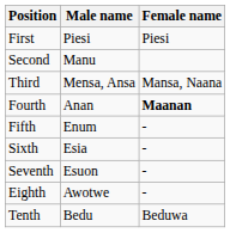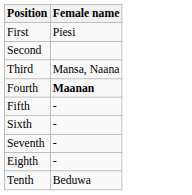 <table class="wikitable">
 <tr>
 <th>Position</th>
-<th>Male name</th>
 <th>Female name</th>
 </tr>
 <tr>
 <td>First</td>
 <td>Piesi</td>
-<td>Piesi</td>
 </tr>
 <tr>
 <td>Second</td>
-<td>Manu</td>
 <td></td>
 </tr>
 <tr>
 <td>Third</td>
-<td>Mensa, Ansa</td>
 <td>Mansa, Naana</td>
 </tr>
 <tr>
 <td>Fourth</td>
-<td>Anan</td>
 <td><strong>Maanan</strong></td>
 </tr>
 <tr>
 <td>Fifth</td>
-<td>Enum</td>
 <td>-</td>
 </tr>
 <tr>
 <td>Sixth</td>
-<td>Esia</td>
 <td>-</td>
 </tr>
 <tr>
 <td>Seventh</td>
-<td>Esuon</td>
 <td>-</td>
 </tr>
 <tr>
 <td>Eighth</td>
-<td>Awotwe</td>
 <td>-</td>
 </tr>
 <tr>
 <td>Tenth</td>
-<td>Bedu</td>
 <td>Beduwa</td>
 </tr>
 </table>
